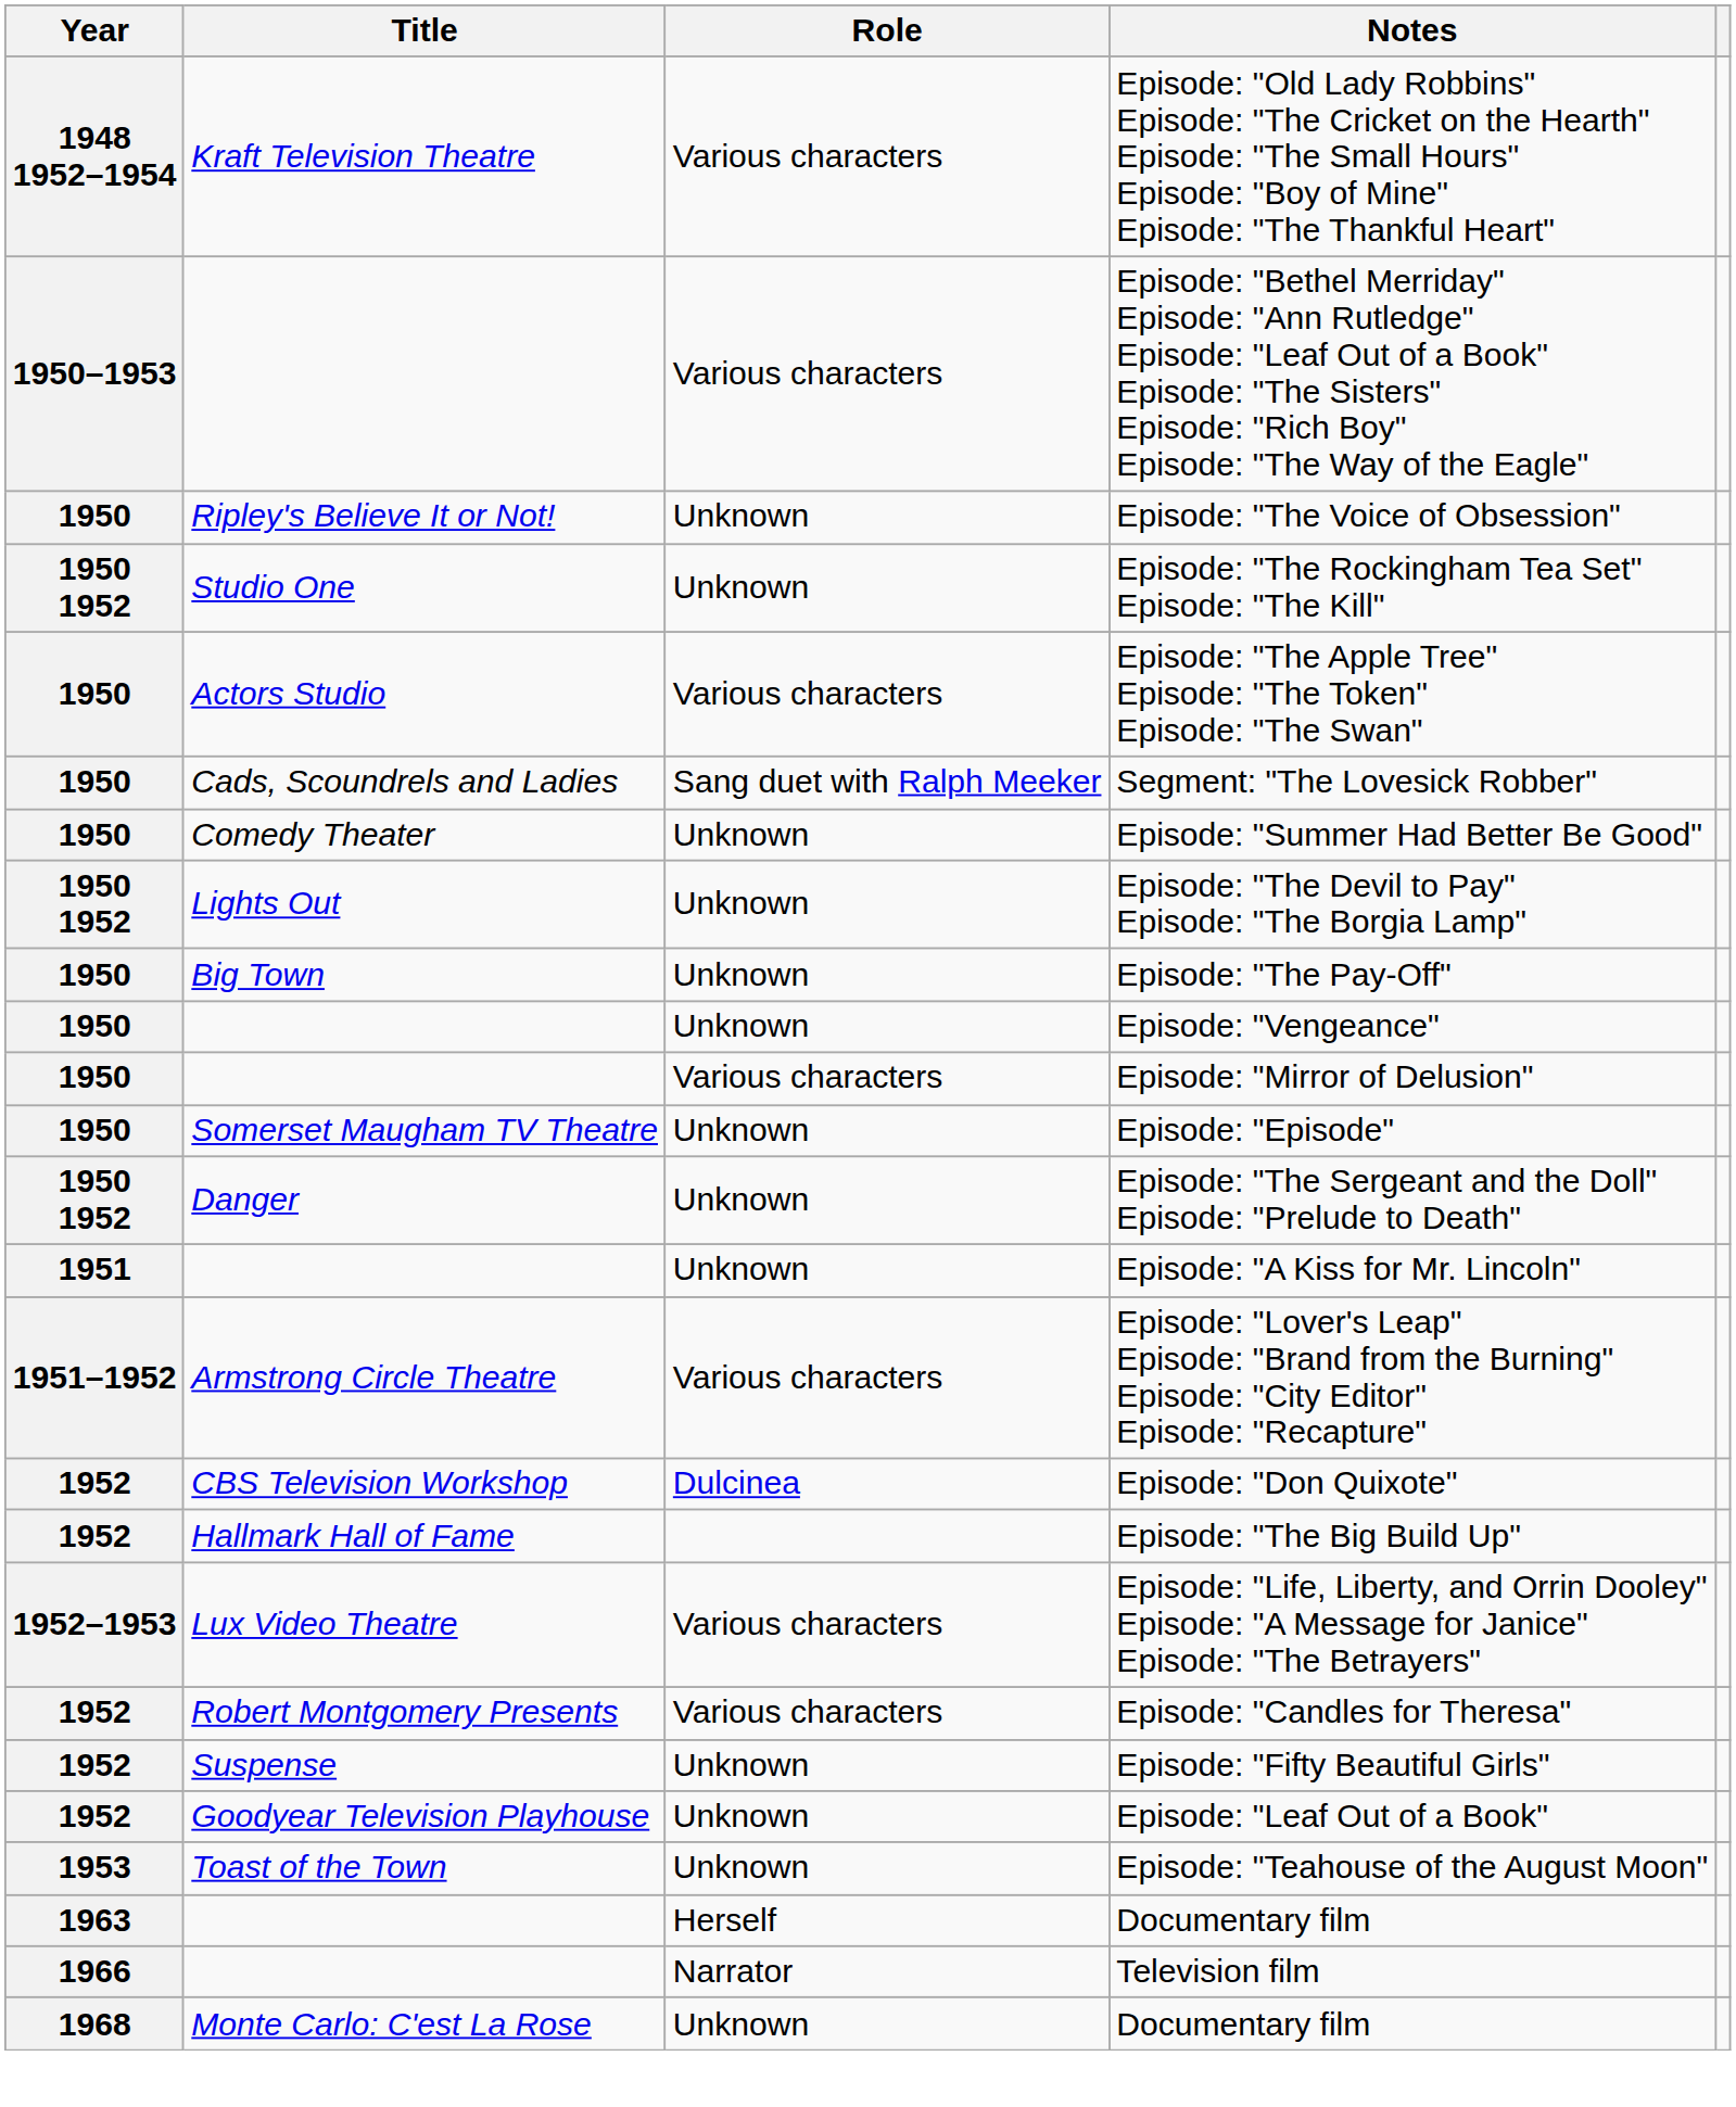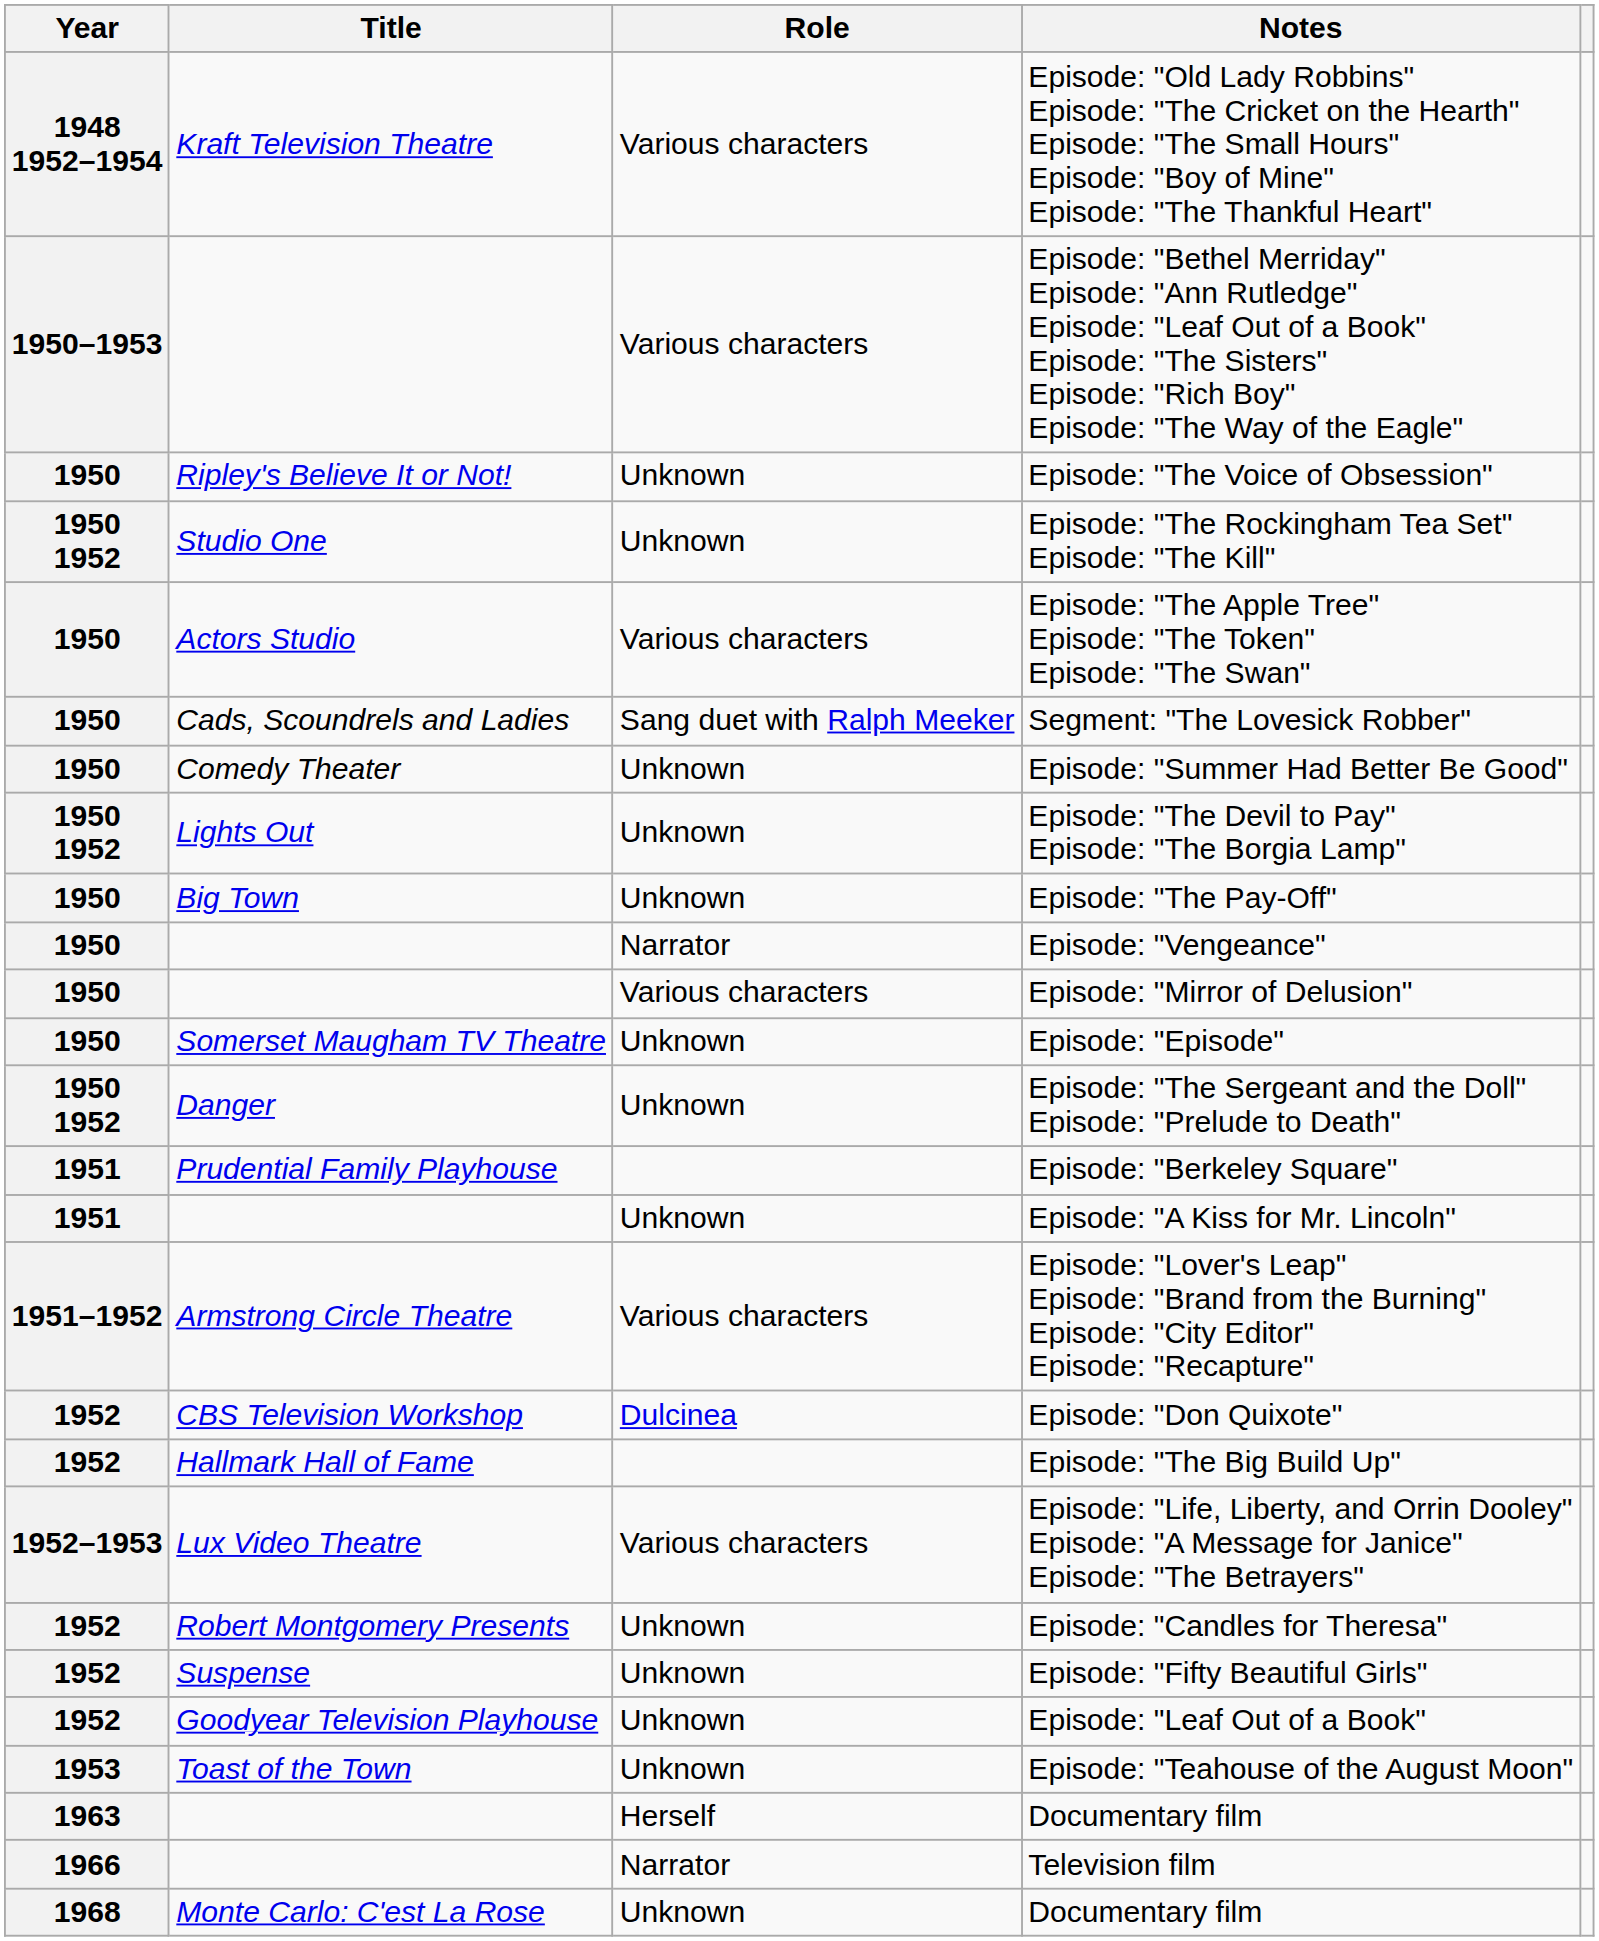 <table class="wikitable plainrowheaders sortable">
 <tr>
 <th scope="col">Year</th>
 <th scope="col">Title</th>
 <th scope="col">Role</th>
 <th scope="col" class="unsortable">Notes</th>
 <th scope="col" class="unsortable"></th>
 </tr>
 <tr>
 <th scope=row>1948<br>1952–1954</th>
 <td><em><a href='#'>Kraft Television Theatre</a></em></td>
 <td>Various characters</td>
 <td>Episode: "Old Lady Robbins"<br>Episode: "The Cricket on the Hearth"<br>Episode: "The Small Hours"<br>Episode: "Boy of Mine"<br>Episode: "The Thankful Heart"</td>
 <td style="text-align:center;"><br><br><br><br></td>
 </tr>
 <tr>
 <th scope=row>1950–1953</th>
 <td><em></em></td>
 <td>Various characters</td>
 <td>Episode: "Bethel Merriday"<br> Episode: "Ann Rutledge"<br>Episode: "Leaf Out of a Book"<br>Episode: "The Sisters"<br>Episode: "Rich Boy"<br>Episode: "The Way of the Eagle"</td>
 <td style="text-align:center;"><br><br><br><br><br><br></td>
 </tr>
 <tr>
 <th scope=row>1950</th>
 <td><em><a href='#'>Ripley's Believe It or Not!</a></em></td>
 <td>Unknown</td>
 <td>Episode: "The Voice of Obsession"</td>
 <td style="text-align:center;"></td>
 </tr>
 <tr>
 <th scope=row>1950<br>1952</th>
 <td><em><a href='#'>Studio One</a></em></td>
 <td>Unknown</td>
 <td>Episode: "The Rockingham Tea Set"<br>Episode: "The Kill"</td>
 <td style="text-align:center;"><br></td>
 </tr>
 <tr>
 <th scope=row>1950</th>
 <td><em><a href='#'>Actors Studio</a></em></td>
 <td>Various characters</td>
 <td>Episode: "The Apple Tree"<br>Episode: "The Token"<br>Episode: "The Swan"</td>
 <td style="text-align:center;"></td>
 </tr>
 <tr>
 <th scope=row>1950</th>
 <td><em>Cads, Scoundrels and Ladies</em></td>
 <td>Sang duet with <a href='#'>Ralph Meeker</a></td>
 <td>Segment: "The Lovesick Robber"</td>
 <td style="text-align:center;"></td>
 </tr>
 <tr>
 <th scope=row>1950</th>
 <td><em>Comedy Theater</em></td>
 <td>Unknown</td>
 <td>Episode: "Summer Had Better Be Good"</td>
 <td style="text-align:center;"></td>
 </tr>
 <tr>
 <th scope=row>1950<br>1952</th>
 <td><em><a href='#'>Lights Out</a></em></td>
 <td>Unknown</td>
 <td>Episode: "The Devil to Pay"<br>Episode: "The Borgia Lamp"</td>
 <td style="text-align:center;"><br></td>
 </tr>
 <tr>
 <th scope=row>1950</th>
 <td><em><a href='#'>Big Town</a></em></td>
 <td>Unknown</td>
 <td>Episode: "The Pay-Off"</td>
 <td style="text-align:center;"></td>
 </tr>
 <tr>
 <th scope=row>1950</th>
 <td><em></em></td>
-<td>Unknown</td>
+<td>Narrator</td>
 <td>Episode: "Vengeance"</td>
 <td style="text-align:center;"></td>
 </tr>
 <tr>
 <th scope=row>1950</th>
 <td><em></em></td>
 <td>Various characters</td>
 <td>Episode: "Mirror of Delusion"</td>
 <td style="text-align:center;"></td>
 </tr>
 <tr>
 <th scope=row>1950</th>
 <td><em><a href='#'>Somerset Maugham TV Theatre</a></em></td>
 <td>Unknown</td>
 <td>Episode: "Episode"</td>
 <td style="text-align:center;"></td>
 </tr>
 <tr>
 <th scope=row>1950<br>1952</th>
 <td><em><a href='#'>Danger</a></em></td>
 <td>Unknown</td>
 <td>Episode: "The Sergeant and the Doll"<br>Episode: "Prelude to Death"</td>
+<td style="text-align:center;"></td>
+</tr>
+<tr>
+<th scope=row>1951</th>
+<td><em><a href='#'>Prudential Family Playhouse</a></em></td>
+<td></td>
+<td>Episode: "Berkeley Square"</td>
 <td style="text-align:center;"></td>
 </tr>
 <tr>
 <th scope=row>1951</th>
 <td><em></em></td>
 <td>Unknown</td>
 <td>Episode: "A Kiss for Mr. Lincoln"</td>
 <td style="text-align:center;"></td>
 </tr>
 <tr>
 <th scope=row>1951–1952</th>
 <td><em><a href='#'>Armstrong Circle Theatre</a></em></td>
 <td>Various characters</td>
 <td>Episode: "Lover's Leap"<br>Episode: "Brand from the Burning"<br>Episode: "City Editor"<br>Episode: "Recapture"</td>
 <td style="text-align:center;"><br><br><br></td>
 </tr>
 <tr>
 <th scope=row>1952</th>
 <td><em><a href='#'>CBS Television Workshop</a></em></td>
 <td><a href='#'>Dulcinea</a></td>
 <td>Episode: "Don Quixote"</td>
 <td style="text-align:center;"></td>
 </tr>
 <tr>
 <th scope=row>1952</th>
 <td><em><a href='#'>Hallmark Hall of Fame</a></em></td>
 <td></td>
 <td>Episode: "The Big Build Up"</td>
 <td style="text-align:center;"></td>
 </tr>
 <tr>
 <th scope=row>1952–1953</th>
 <td><em><a href='#'>Lux Video Theatre</a></em></td>
 <td>Various characters</td>
 <td>Episode: "Life, Liberty, and Orrin Dooley"<br>Episode: "A Message for Janice"<br>Episode: "The Betrayers"</td>
 <td style="text-align:center;"><br><br></td>
 </tr>
 <tr>
 <th scope=row>1952</th>
 <td><em><a href='#'>Robert Montgomery Presents</a></em></td>
-<td>Various characters</td>
+<td>Unknown</td>
 <td>Episode: "Candles for Theresa"</td>
 <td style="text-align:center;"></td>
 </tr>
 <tr>
 <th scope=row>1952</th>
 <td><em><a href='#'>Suspense</a></em></td>
 <td>Unknown</td>
 <td>Episode: "Fifty Beautiful Girls"</td>
 <td style="text-align:center;"></td>
 </tr>
 <tr>
 <th scope=row>1952</th>
 <td><em><a href='#'>Goodyear Television Playhouse</a></em></td>
 <td>Unknown</td>
 <td>Episode: "Leaf Out of a Book"</td>
 <td style="text-align:center;"></td>
 </tr>
 <tr>
 <th scope=row>1953</th>
 <td><em><a href='#'>Toast of the Town</a></em></td>
 <td>Unknown</td>
 <td>Episode: "Teahouse of the August Moon"</td>
 <td style="text-align:center;"><br></td>
 </tr>
 <tr>
 <th scope=row>1963</th>
 <td><em></em></td>
 <td>Herself</td>
 <td>Documentary film</td>
 <td style="text-align:center;"></td>
 </tr>
 <tr>
 <th scope=row>1966</th>
 <td><em></em></td>
 <td>Narrator</td>
 <td>Television film</td>
 <td style="text-align:center;"></td>
 </tr>
 <tr>
 <th scope=row>1968</th>
 <td><em><a href='#'>Monte Carlo: C'est La Rose</a></em></td>
 <td>Unknown</td>
 <td>Documentary film</td>
 <td style="text-align:center;"></td>
 </tr>
 </table>
